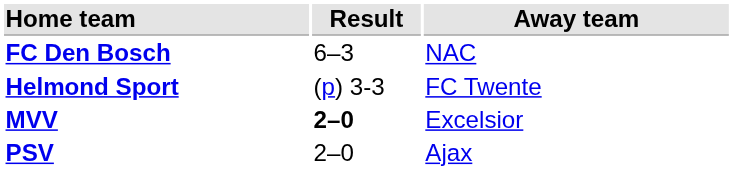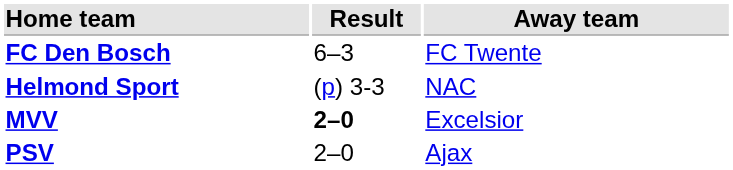 <table>
 <tr bgcolor="#E4E4E4">
 <th style="border-bottom:1px solid #AAAAAA" width="200" align="left">Home team</th>
 <th style="border-bottom:1px solid #AAAAAA" width="70" align="center">Result</th>
 <th style="border-bottom:1px solid #AAAAAA" width="200">Away team</th>
 </tr>
 <tr>
 <td><strong><a href='#'>FC Den Bosch</a></strong></td>
 <td>6–3</td>
-<td><a href='#'>NAC</a></td>
+<td><a href='#'>FC Twente</a></td>
 </tr>
 <tr>
 <td><strong><a href='#'>Helmond Sport</a></strong></td>
 <td>(<a href='#'>p</a>) 3-3</td>
-<td><a href='#'>FC Twente</a></td>
+<td><a href='#'>NAC</a></td>
 </tr>
 <tr>
 <td><strong><a href='#'>MVV</a></strong></td>
 <td><strong>2–0</strong></td>
 <td><a href='#'>Excelsior</a></td>
 </tr>
 <tr>
 <td><strong><a href='#'>PSV</a></strong></td>
 <td>2–0</td>
 <td><a href='#'>Ajax</a></td>
 </tr>
 </table>
